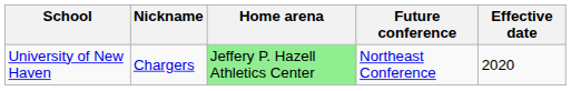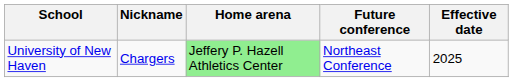 <table class="wikitable sortable">
 <tr valign=baseline>
 <th>School</th>
 <th>Nickname</th>
 <th>Home arena</th>
 <th>Future conference</th>
 <th>Effective date</th>
 </tr>
 <tr>
 <td><a href='#'>University of New Haven</a></td>
 <td><a href='#'>Chargers</a></td>
 <td style="background: lightgreen;">Jeffery P. Hazell Athletics Center</td>
 <td><a href='#'>Northeast Conference</a></td>
-<td>2020</td>
+<td>2025</td>
 </tr>
 </table>
